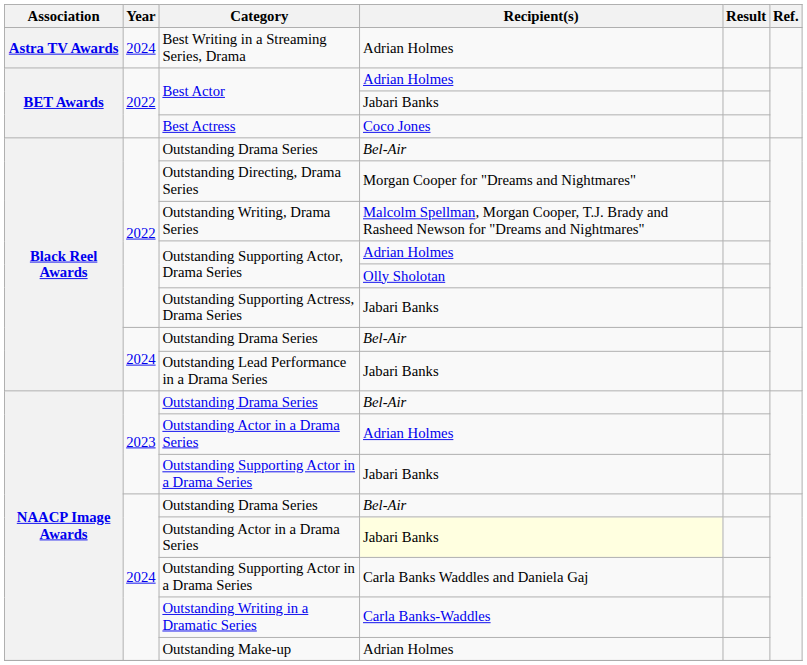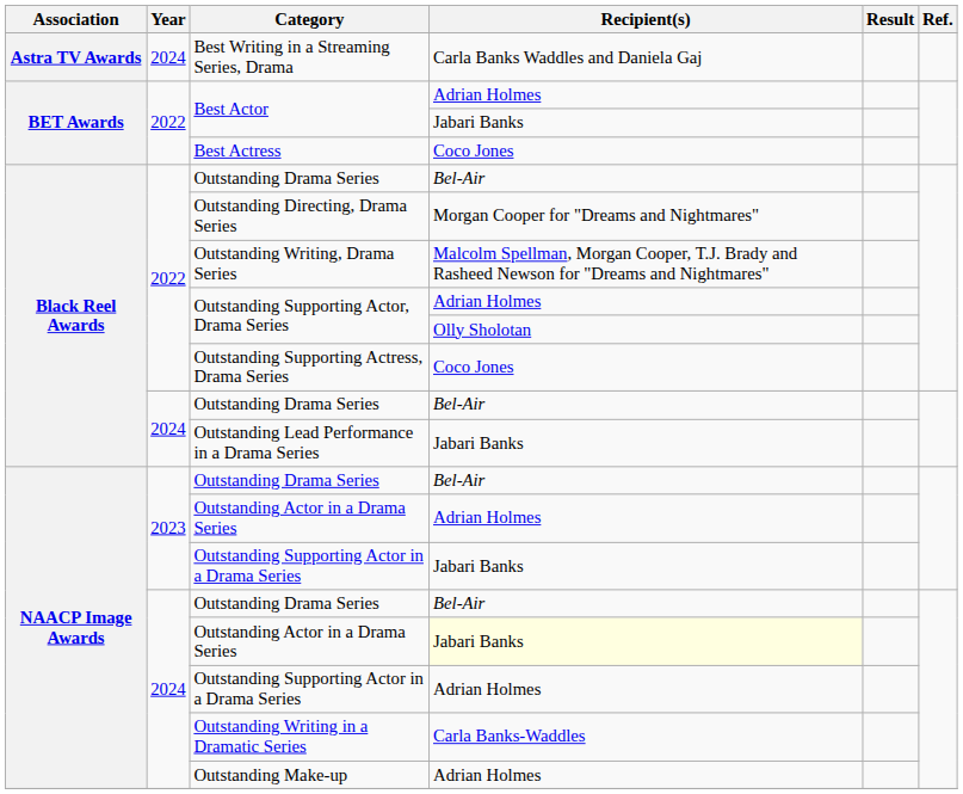 <table class="wikitable sortable plainrowheaders">
 <tr>
 <th>Association</th>
 <th>Year</th>
 <th>Category</th>
 <th>Recipient(s)</th>
 <th>Result</th>
 <th>Ref.</th>
 </tr>
 <tr>
 <th style="text-align:center;"><a href='#'>Astra TV Awards</a></th>
 <td style="text-align:center;"><a href='#'>2024</a></td>
 <td>Best Writing in a Streaming Series, Drama</td>
-<td>Adrian Holmes</td>
+<td>Carla Banks Waddles and Daniela Gaj</td>
 <td></td>
 <td align="center"></td>
 </tr>
 <tr>
 <th rowspan="3" style="text-align:center;"><a href='#'>BET Awards</a></th>
 <td rowspan="3" style="text-align:center;"><a href='#'>2022</a></td>
 <td rowspan="2"><a href='#'>Best Actor</a></td>
 <td><a href='#'>Adrian Holmes</a></td>
 <td></td>
 <td align="center" rowspan="3"></td>
 </tr>
 <tr>
 <td>Jabari Banks</td>
 <td></td>
 </tr>
 <tr>
 <td><a href='#'>Best Actress</a></td>
 <td><a href='#'>Coco Jones</a></td>
 <td></td>
 </tr>
 <tr>
 <th rowspan="8"><a href='#'>Black Reel Awards</a></th>
 <td rowspan="6" style="text-align:center;"><a href='#'>2022</a></td>
 <td>Outstanding Drama Series</td>
 <td><em>Bel-Air</em></td>
 <td></td>
 <td align="center" rowspan="6"></td>
 </tr>
 <tr>
 <td>Outstanding Directing, Drama Series</td>
 <td>Morgan Cooper for "Dreams and Nightmares"</td>
 <td></td>
 </tr>
 <tr>
 <td>Outstanding Writing, Drama Series</td>
 <td><a href='#'>Malcolm Spellman</a>, Morgan Cooper, T.J. Brady and Rasheed Newson for "Dreams and Nightmares"</td>
 <td></td>
 </tr>
 <tr>
 <td rowspan="2">Outstanding Supporting Actor, Drama Series</td>
 <td><a href='#'>Adrian Holmes</a></td>
 <td></td>
 </tr>
 <tr>
 <td><a href='#'>Olly Sholotan</a></td>
 <td></td>
 </tr>
 <tr>
 <td>Outstanding Supporting Actress, Drama Series</td>
-<td>Jabari Banks</td>
+<td><a href='#'>Coco Jones</a></td>
 <td></td>
 </tr>
 <tr>
 <td rowspan="2" style="text-align:center;"><a href='#'>2024</a></td>
 <td>Outstanding Drama Series</td>
 <td><em>Bel-Air</em></td>
 <td></td>
 <td align="center" rowspan="2"></td>
 </tr>
 <tr>
 <td>Outstanding Lead Performance in a Drama Series</td>
 <td>Jabari Banks</td>
 <td></td>
 </tr>
 <tr>
 <th rowspan="8" style="text-align:center;"><a href='#'>NAACP Image Awards</a></th>
 <td rowspan="3" style="text-align:center;"><a href='#'>2023</a></td>
 <td><a href='#'>Outstanding Drama Series</a></td>
 <td><em>Bel-Air</em></td>
 <td></td>
 <td align="center" rowspan="3"></td>
 </tr>
 <tr>
 <td><a href='#'>Outstanding Actor in a Drama Series</a></td>
 <td><a href='#'>Adrian Holmes</a></td>
 <td></td>
 </tr>
 <tr>
 <td><a href='#'>Outstanding Supporting Actor in a Drama Series</a></td>
 <td>Jabari Banks</td>
 <td></td>
 </tr>
 <tr>
 <td rowspan="5" style="text-align:center;"><a href='#'>2024</a></td>
 <td>Outstanding Drama Series</td>
 <td><em>Bel-Air</em></td>
 <td></td>
 <td align="center" rowspan="5"></td>
 </tr>
 <tr>
 <td>Outstanding Actor in a Drama Series</td>
 <td style="background: lightyellow;">Jabari Banks</td>
 <td></td>
 </tr>
 <tr>
 <td>Outstanding Supporting Actor in a Drama Series</td>
-<td>Carla Banks Waddles and Daniela Gaj</td>
+<td>Adrian Holmes</td>
 <td></td>
 </tr>
 <tr>
 <td><a href='#'>Outstanding Writing in a Dramatic Series</a></td>
 <td><a href='#'>Carla Banks-Waddles</a></td>
 <td></td>
 </tr>
 <tr>
 <td>Outstanding Make-up</td>
 <td>Adrian Holmes</td>
 <td></td>
 </tr>
 <tr>
 </tr>
 </table>
